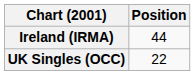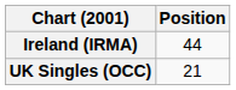 <table class="wikitable plainrowheaders" style="text-align:center">
 <tr>
 <th scope="col">Chart (2001)</th>
 <th scope="col">Position</th>
 </tr>
 <tr>
 <th scope="row">Ireland (IRMA)</th>
 <td>44</td>
 </tr>
 <tr>
 <th scope="row">UK Singles (OCC)</th>
-<td>22</td>
+<td>21</td>
 </tr>
 </table>
